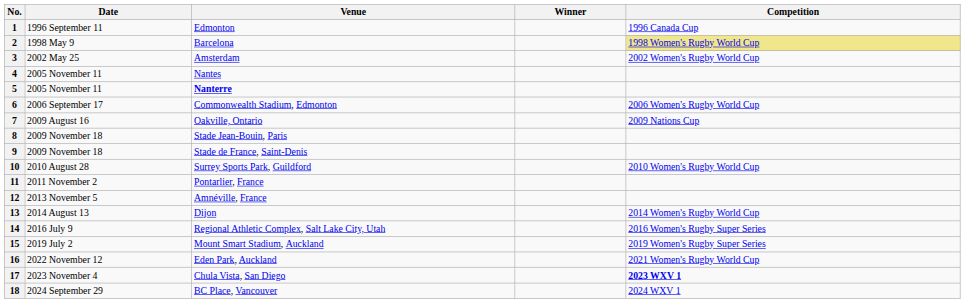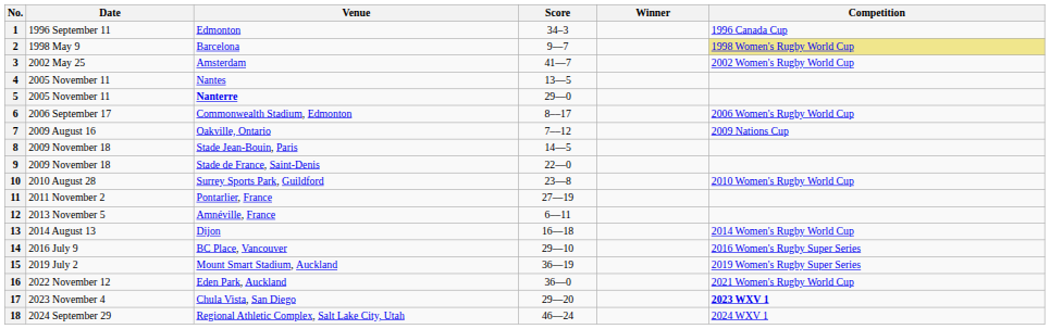 <table class="wikitable">
 <tr>
 <th style="width:1%">No.</th>
 <th style="width:15%">Date</th>
 <th style="width:29%">Venue</th>
+<th style="width:7%">Score</th>
 <th style="width:10%">Winner</th>
 <th style="width:30%">Competition</th>
 </tr>
 <tr>
 <th>1</th>
 <td>1996 September 11</td>
 <td><a href='#'>Edmonton</a></td>
+<td align='center'>34–3</td>
 <td></td>
 <td><a href='#'>1996 Canada Cup</a></td>
 </tr>
 <tr>
 <th>2</th>
 <td>1998 May 9</td>
 <td><a href='#'>Barcelona</a></td>
+<td align='center'>9––7</td>
 <td></td>
 <td style="background: khaki;"><a href='#'>1998 Women's Rugby World Cup</a></td>
 </tr>
 <tr>
 <th>3</th>
 <td>2002 May 25</td>
 <td><a href='#'>Amsterdam</a></td>
+<td align='center'>41––7</td>
 <td></td>
 <td><a href='#'>2002 Women's Rugby World Cup</a></td>
 </tr>
 <tr>
 <th>4</th>
 <td>2005 November 11</td>
 <td><a href='#'>Nantes</a></td>
+<td align='center'>13––5</td>
 <td></td>
 <td></td>
 </tr>
 <tr>
 <th>5</th>
 <td>2005 November 11</td>
 <td><strong><a href='#'>Nanterre</a></strong></td>
+<td align='center'>29––0</td>
 <td></td>
 <td></td>
 </tr>
 <tr>
 <th>6</th>
 <td>2006 September 17</td>
 <td><a href='#'>Commonwealth Stadium</a>, <a href='#'>Edmonton</a></td>
+<td align='center'>8––17</td>
 <td></td>
 <td><a href='#'>2006 Women's Rugby World Cup</a></td>
 </tr>
 <tr>
 <th>7</th>
 <td>2009 August 16</td>
 <td><a href='#'>Oakville, Ontario</a></td>
+<td align='center'>7––12</td>
 <td></td>
 <td><a href='#'>2009 Nations Cup</a></td>
 </tr>
 <tr>
 <th>8</th>
 <td>2009 November 18</td>
 <td><a href='#'>Stade Jean-Bouin</a>, <a href='#'>Paris</a></td>
+<td align='center'>14––5</td>
 <td></td>
 <td></td>
 </tr>
 <tr>
 <th>9</th>
 <td>2009 November 18</td>
 <td><a href='#'>Stade de France</a>, <a href='#'>Saint-Denis</a></td>
+<td align='center'>22––0</td>
 <td></td>
 <td></td>
 </tr>
 <tr>
 <th>10</th>
 <td>2010 August 28</td>
 <td><a href='#'>Surrey Sports Park</a>, <a href='#'>Guildford</a></td>
+<td align='center'>23––8</td>
 <td></td>
 <td><a href='#'>2010 Women's Rugby World Cup</a></td>
 </tr>
 <tr>
 <th>11</th>
 <td>2011 November 2</td>
 <td><a href='#'>Pontarlier</a>, <a href='#'>France</a></td>
+<td align='center'>27––19</td>
 <td></td>
 <td></td>
 </tr>
 <tr>
 <th>12</th>
 <td>2013 November 5</td>
 <td><a href='#'>Amnéville</a>, <a href='#'>France</a></td>
+<td align='center'>6––11</td>
 <td></td>
 <td></td>
 </tr>
 <tr>
 <th>13</th>
 <td>2014 August 13</td>
 <td><a href='#'>Dijon</a></td>
+<td align='center'>16––18</td>
 <td></td>
 <td><a href='#'>2014 Women's Rugby World Cup</a></td>
 </tr>
 <tr>
 <th>14</th>
 <td>2016 July 9</td>
-<td><a href='#'>Regional Athletic Complex</a>, <a href='#'>Salt Lake City, Utah</a></td>
+<td><a href='#'>BC Place</a>, <a href='#'>Vancouver</a></td>
+<td align='center'>29––10</td>
 <td></td>
 <td><a href='#'>2016 Women's Rugby Super Series</a></td>
 </tr>
 <tr>
 <th>15</th>
 <td>2019 July 2</td>
 <td><a href='#'>Mount Smart Stadium</a>, <a href='#'>Auckland</a></td>
+<td align='center'>36––19</td>
 <td></td>
 <td><a href='#'>2019 Women's Rugby Super Series</a></td>
 </tr>
 <tr>
 <th>16</th>
 <td>2022 November 12</td>
 <td><a href='#'>Eden Park</a>, <a href='#'>Auckland</a></td>
+<td align='center'>36––0</td>
 <td></td>
 <td><a href='#'>2021 Women's Rugby World Cup</a></td>
 </tr>
 <tr>
 <th>17</th>
 <td>2023 November 4</td>
 <td><a href='#'>Chula Vista</a>, <a href='#'>San Diego</a></td>
+<td align='center'>29––20</td>
 <td></td>
 <td><strong><a href='#'>2023 WXV 1</a></strong></td>
 </tr>
 <tr>
 <th>18</th>
 <td>2024 September 29</td>
-<td><a href='#'>BC Place</a>, <a href='#'>Vancouver</a></td>
+<td><a href='#'>Regional Athletic Complex</a>, <a href='#'>Salt Lake City, Utah</a></td>
+<td align='center'>46––24</td>
 <td></td>
 <td><a href='#'>2024 WXV 1</a></td>
 </tr>
 </table>
